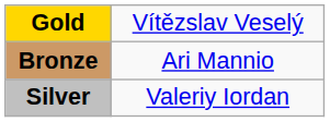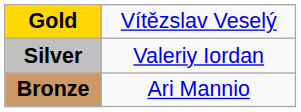 <table class="wikitable" style=" text-align:center; " width="35%">
 <tr>
 <td bgcolor="gold"><strong>Gold</strong></td>
 <td><a href='#'>Vítězslav Veselý</a><br>  <small><em></em></small></td>
 </tr>
 <tr>
+<td bgcolor="silver"><strong>Silver</strong></td>
+<td><a href='#'>Valeriy Iordan</a><br>  <small><em></em></small></td>
+</tr>
+<tr>
 <td bgcolor="CC9966"><strong>Bronze</strong></td>
 <td><a href='#'>Ari Mannio</a><br>  <small><em></em></small></td>
 </tr>
-<tr>
-<td bgcolor="silver"><strong>Silver</strong></td>
-<td><a href='#'>Valeriy Iordan</a><br>  <small><em></em></small></td>
-</tr>
 </table>
